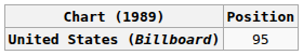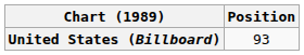 <table class="wikitable plainrowheaders" style="text-align:center">
 <tr>
 <th>Chart (1989)</th>
 <th>Position</th>
 </tr>
 <tr>
 <th scope="row">United States (<em>Billboard</em>)</th>
-<td>95</td>
+<td>93</td>
 </tr>
 </table>
